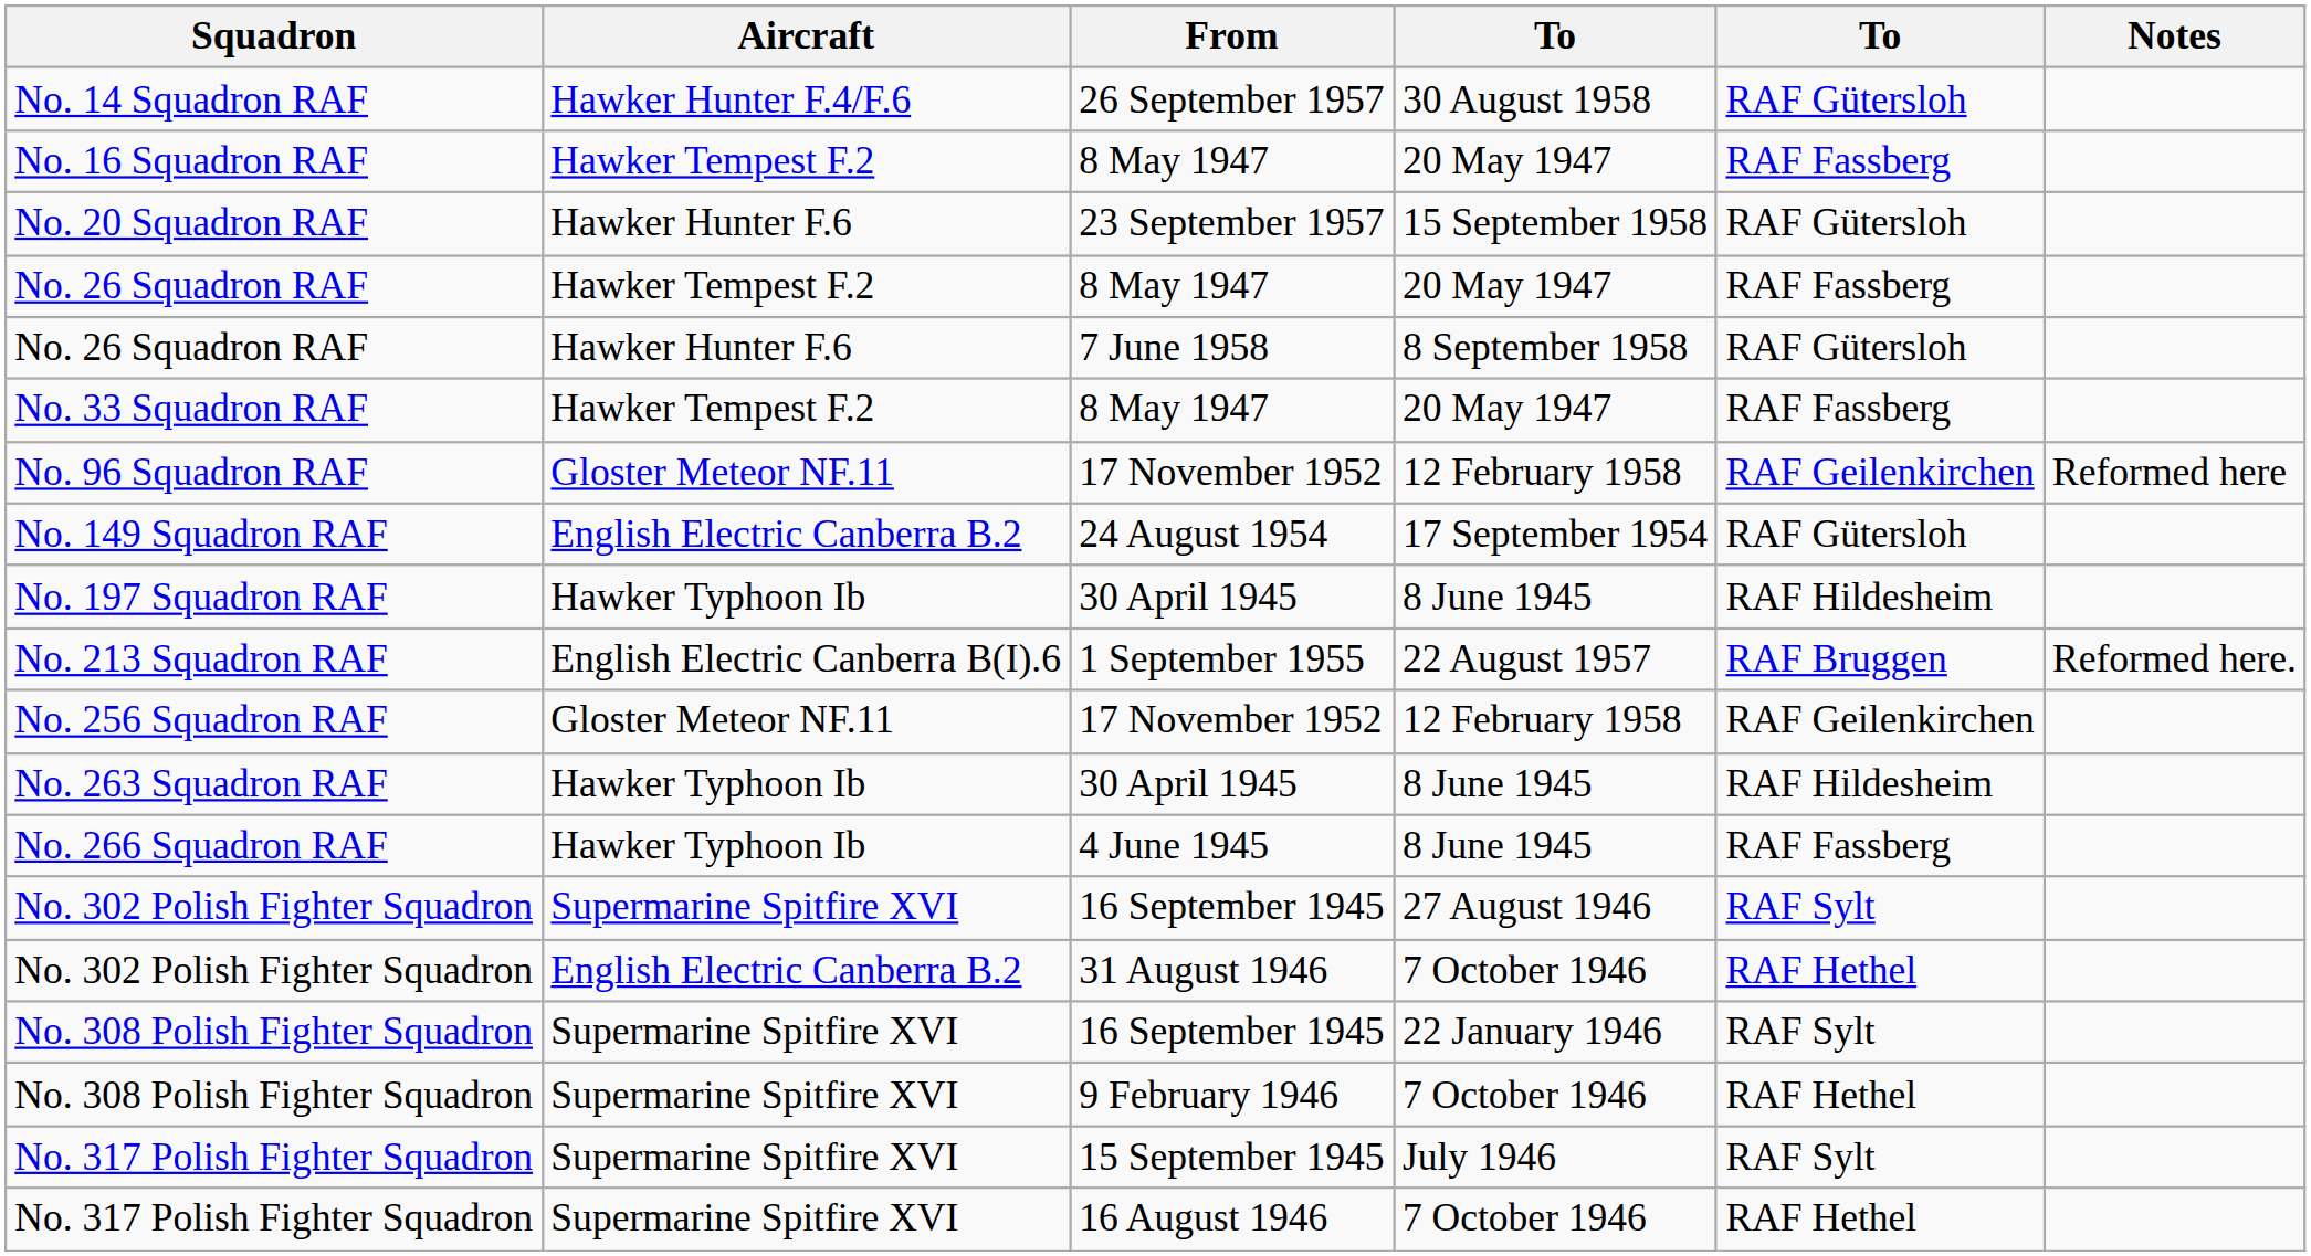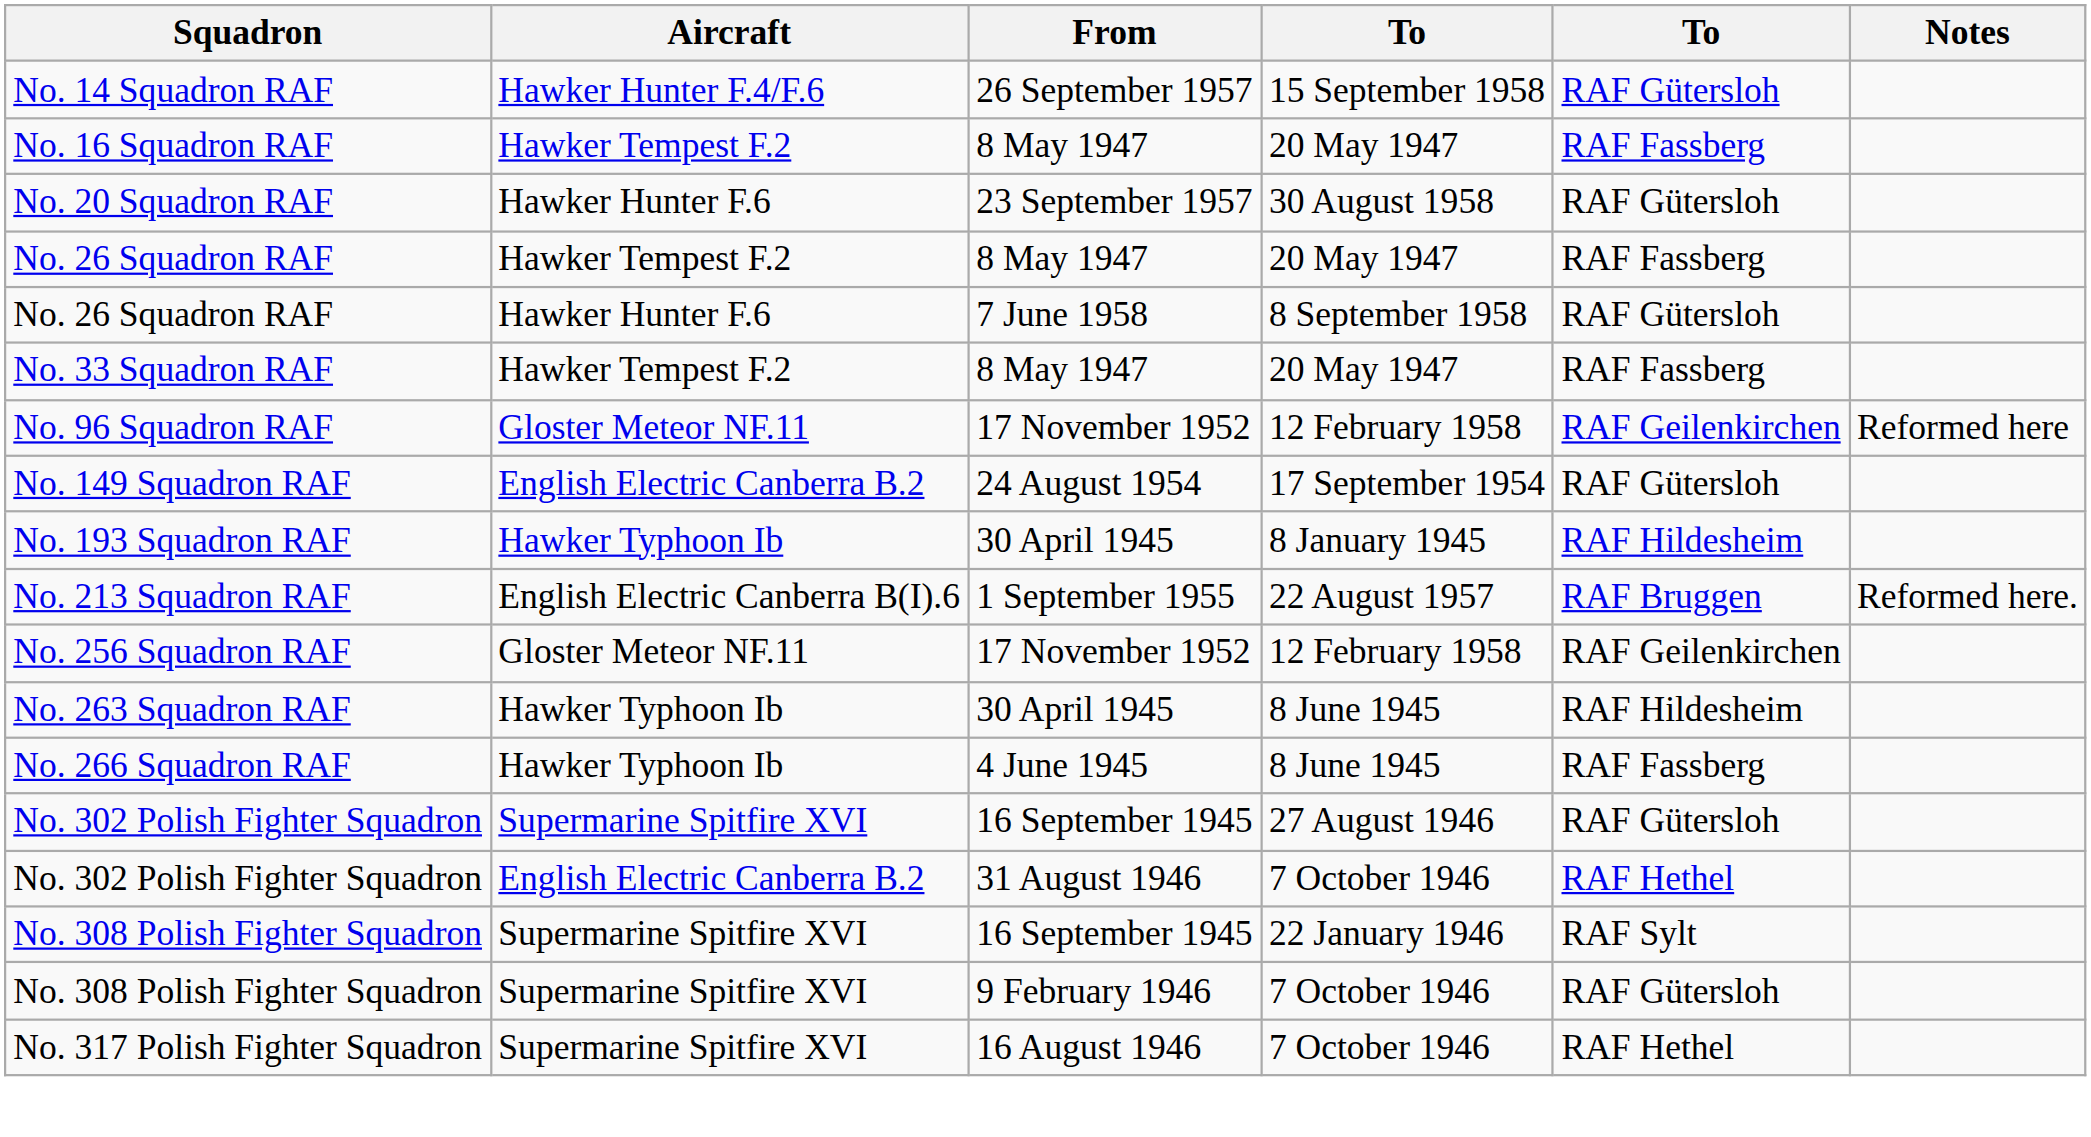 <table class="wikitable sortable">
 <tr>
 <th>Squadron</th>
 <th>Aircraft</th>
 <th>From</th>
 <th>To</th>
 <th>To</th>
 <th>Notes</th>
 </tr>
 <tr>
 <td><a href='#'>No. 14 Squadron RAF</a></td>
 <td><a href='#'>Hawker Hunter F.4/F.6</a></td>
 <td>26 September 1957</td>
-<td>30 August 1958</td>
+<td>15 September 1958</td>
 <td><a href='#'>RAF Gütersloh</a></td>
 <td></td>
 </tr>
 <tr>
 <td><a href='#'>No. 16 Squadron RAF</a></td>
 <td><a href='#'>Hawker Tempest F.2</a></td>
 <td>8 May 1947</td>
 <td>20 May 1947</td>
 <td><a href='#'>RAF Fassberg</a></td>
 <td></td>
 </tr>
 <tr>
 <td><a href='#'>No. 20 Squadron RAF</a></td>
 <td>Hawker Hunter F.6</td>
 <td>23 September 1957</td>
-<td>15 September 1958</td>
+<td>30 August 1958</td>
 <td>RAF Gütersloh</td>
 <td></td>
 </tr>
 <tr>
 <td><a href='#'>No. 26 Squadron RAF</a></td>
 <td>Hawker Tempest F.2</td>
 <td>8 May 1947</td>
 <td>20 May 1947</td>
 <td>RAF Fassberg</td>
 <td></td>
 </tr>
 <tr>
 <td>No. 26 Squadron RAF</td>
 <td>Hawker Hunter F.6</td>
 <td>7 June 1958</td>
 <td>8 September 1958</td>
 <td>RAF Gütersloh</td>
 <td></td>
 </tr>
 <tr>
 <td><a href='#'>No. 33 Squadron RAF</a></td>
 <td>Hawker Tempest F.2</td>
 <td>8 May 1947</td>
 <td>20 May 1947</td>
 <td>RAF Fassberg</td>
 <td></td>
 </tr>
 <tr>
 <td><a href='#'>No. 96 Squadron RAF</a></td>
 <td><a href='#'>Gloster Meteor NF.11</a></td>
 <td>17 November 1952</td>
 <td>12 February 1958</td>
 <td><a href='#'>RAF Geilenkirchen</a></td>
 <td>Reformed here</td>
 </tr>
 <tr>
 <td><a href='#'>No. 149 Squadron RAF</a></td>
 <td><a href='#'>English Electric Canberra B.2</a></td>
 <td>24 August 1954</td>
 <td>17 September 1954</td>
 <td>RAF Gütersloh</td>
 <td></td>
 </tr>
 <tr>
-<td><a href='#'>No. 197 Squadron RAF</a></td>
-<td>Hawker Typhoon Ib</td>
+<td><a href='#'>No. 193 Squadron RAF</a></td>
+<td><a href='#'>Hawker Typhoon Ib</a></td>
 <td>30 April 1945</td>
-<td>8 June 1945</td>
-<td>RAF Hildesheim</td>
+<td>8 January 1945</td>
+<td><a href='#'>RAF Hildesheim</a></td>
 <td></td>
 </tr>
 <tr>
 <td><a href='#'>No. 213 Squadron RAF</a></td>
 <td>English Electric Canberra B(I).6</td>
 <td>1 September 1955</td>
 <td>22 August 1957</td>
 <td><a href='#'>RAF Bruggen</a></td>
 <td>Reformed here.</td>
 </tr>
 <tr>
 <td><a href='#'>No. 256 Squadron RAF</a></td>
 <td>Gloster Meteor NF.11</td>
 <td>17 November 1952</td>
 <td>12 February 1958</td>
 <td>RAF Geilenkirchen</td>
 <td></td>
 </tr>
 <tr>
 <td><a href='#'>No. 263 Squadron RAF</a></td>
 <td>Hawker Typhoon Ib</td>
 <td>30 April 1945</td>
 <td>8 June 1945</td>
 <td>RAF Hildesheim</td>
 <td></td>
 </tr>
 <tr>
 <td><a href='#'>No. 266 Squadron RAF</a></td>
 <td>Hawker Typhoon Ib</td>
 <td>4 June 1945</td>
 <td>8 June 1945</td>
 <td>RAF Fassberg</td>
 <td></td>
 </tr>
 <tr>
 <td><a href='#'>No. 302 Polish Fighter Squadron</a></td>
 <td><a href='#'>Supermarine Spitfire XVI</a></td>
 <td>16 September 1945</td>
 <td>27 August 1946</td>
-<td><a href='#'>RAF Sylt</a></td>
+<td>RAF Gütersloh</td>
 <td></td>
 </tr>
 <tr>
 <td>No. 302 Polish Fighter Squadron</td>
 <td><a href='#'>English Electric Canberra B.2</a></td>
 <td>31 August 1946</td>
 <td>7 October 1946</td>
 <td><a href='#'>RAF Hethel</a></td>
 <td></td>
 </tr>
 <tr>
 <td><a href='#'>No. 308 Polish Fighter Squadron</a></td>
 <td>Supermarine Spitfire XVI</td>
 <td>16 September 1945</td>
 <td>22 January 1946</td>
 <td>RAF Sylt</td>
 <td></td>
 </tr>
 <tr>
 <td>No. 308 Polish Fighter Squadron</td>
 <td>Supermarine Spitfire XVI</td>
 <td>9 February 1946</td>
 <td>7 October 1946</td>
-<td>RAF Hethel</td>
-<td></td>
-</tr>
-<tr>
-<td><a href='#'>No. 317 Polish Fighter Squadron</a></td>
-<td>Supermarine Spitfire XVI</td>
-<td>15 September 1945</td>
-<td>July 1946</td>
-<td>RAF Sylt</td>
+<td>RAF Gütersloh</td>
 <td></td>
 </tr>
 <tr>
 <td>No. 317 Polish Fighter Squadron</td>
 <td>Supermarine Spitfire XVI</td>
 <td>16 August 1946</td>
 <td>7 October 1946</td>
 <td>RAF Hethel</td>
 <td></td>
 </tr>
 </table>
